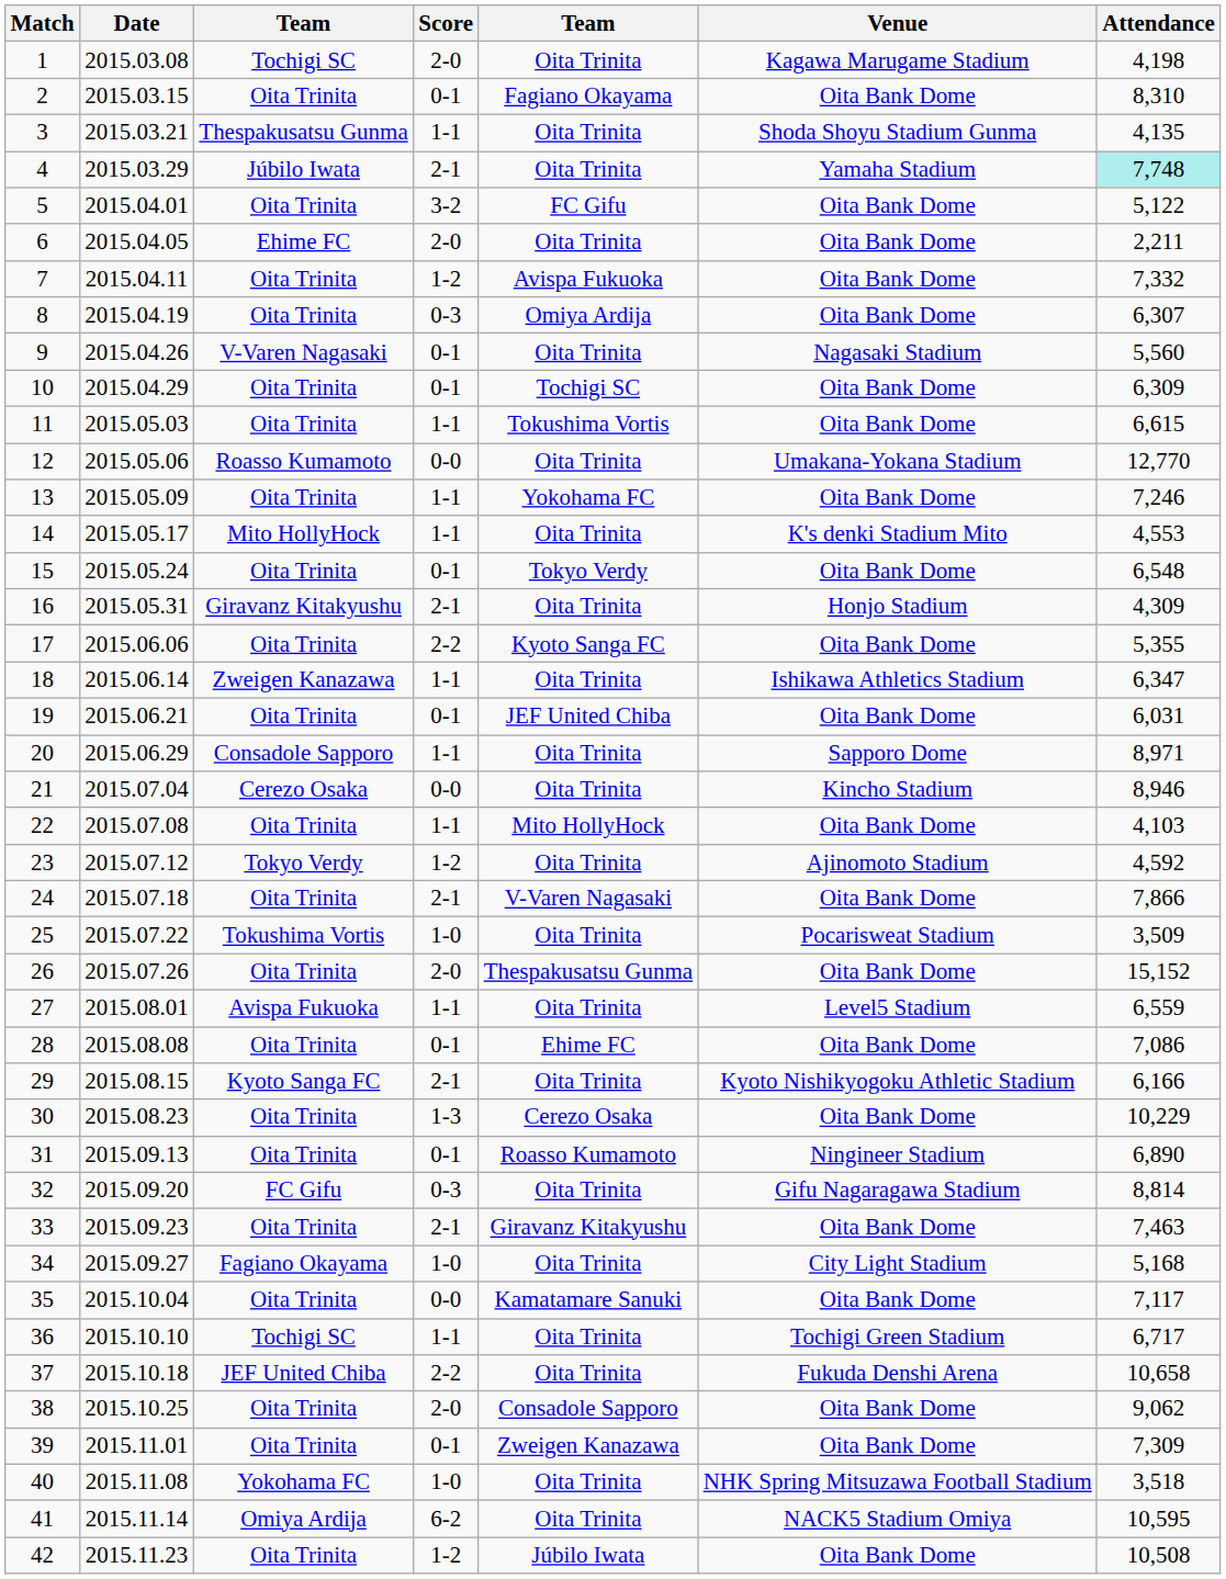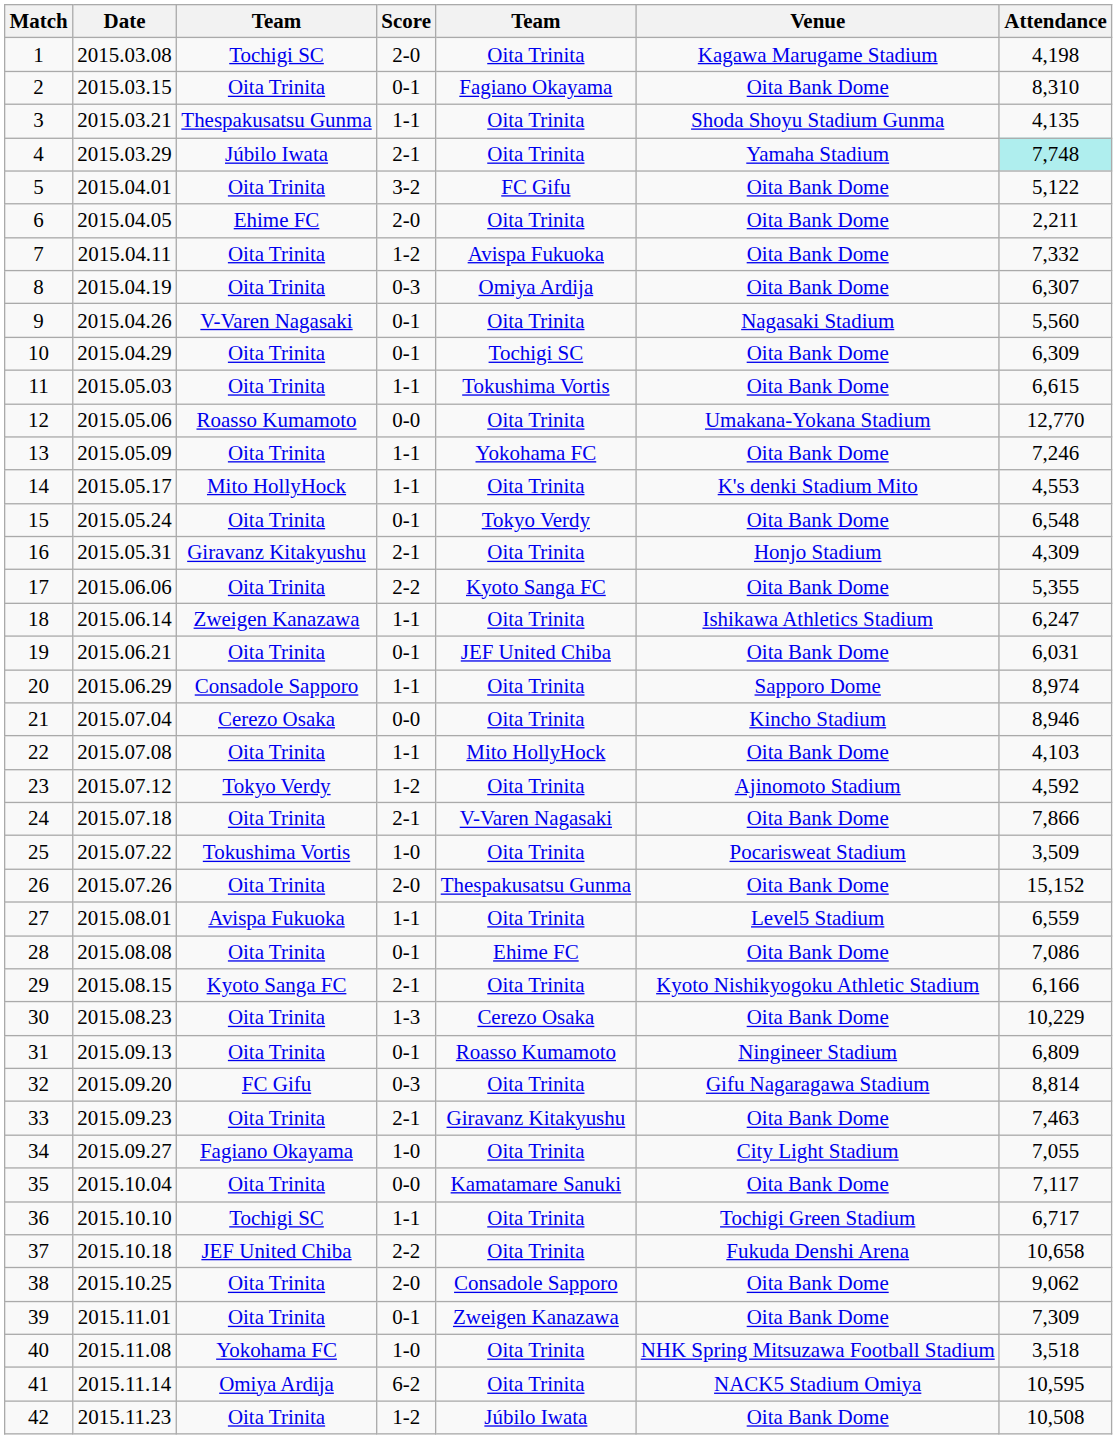 <table class="wikitable" style="text-align:center;">
 <tr>
 <th>Match</th>
 <th>Date</th>
 <th>Team</th>
 <th>Score</th>
 <th>Team</th>
 <th>Venue</th>
 <th>Attendance</th>
 </tr>
 <tr>
 <td>1</td>
 <td>2015.03.08</td>
 <td><a href='#'>Tochigi SC</a></td>
 <td>2-0</td>
 <td><a href='#'>Oita Trinita</a></td>
 <td><a href='#'>Kagawa Marugame Stadium</a></td>
 <td>4,198</td>
 </tr>
 <tr>
 <td>2</td>
 <td>2015.03.15</td>
 <td><a href='#'>Oita Trinita</a></td>
 <td>0-1</td>
 <td><a href='#'>Fagiano Okayama</a></td>
 <td><a href='#'>Oita Bank Dome</a></td>
 <td>8,310</td>
 </tr>
 <tr>
 <td>3</td>
 <td>2015.03.21</td>
 <td><a href='#'>Thespakusatsu Gunma</a></td>
 <td>1-1</td>
 <td><a href='#'>Oita Trinita</a></td>
 <td><a href='#'>Shoda Shoyu Stadium Gunma</a></td>
 <td>4,135</td>
 </tr>
 <tr>
 <td>4</td>
 <td>2015.03.29</td>
 <td><a href='#'>Júbilo Iwata</a></td>
 <td>2-1</td>
 <td><a href='#'>Oita Trinita</a></td>
 <td><a href='#'>Yamaha Stadium</a></td>
 <td style="background: paleturquoise;">7,748</td>
 </tr>
 <tr>
 <td>5</td>
 <td>2015.04.01</td>
 <td><a href='#'>Oita Trinita</a></td>
 <td>3-2</td>
 <td><a href='#'>FC Gifu</a></td>
 <td><a href='#'>Oita Bank Dome</a></td>
 <td>5,122</td>
 </tr>
 <tr>
 <td>6</td>
 <td>2015.04.05</td>
 <td><a href='#'>Ehime FC</a></td>
 <td>2-0</td>
 <td><a href='#'>Oita Trinita</a></td>
 <td><a href='#'>Oita Bank Dome</a></td>
 <td>2,211</td>
 </tr>
 <tr>
 <td>7</td>
 <td>2015.04.11</td>
 <td><a href='#'>Oita Trinita</a></td>
 <td>1-2</td>
 <td><a href='#'>Avispa Fukuoka</a></td>
 <td><a href='#'>Oita Bank Dome</a></td>
 <td>7,332</td>
 </tr>
 <tr>
 <td>8</td>
 <td>2015.04.19</td>
 <td><a href='#'>Oita Trinita</a></td>
 <td>0-3</td>
 <td><a href='#'>Omiya Ardija</a></td>
 <td><a href='#'>Oita Bank Dome</a></td>
 <td>6,307</td>
 </tr>
 <tr>
 <td>9</td>
 <td>2015.04.26</td>
 <td><a href='#'>V-Varen Nagasaki</a></td>
 <td>0-1</td>
 <td><a href='#'>Oita Trinita</a></td>
 <td><a href='#'>Nagasaki Stadium</a></td>
 <td>5,560</td>
 </tr>
 <tr>
 <td>10</td>
 <td>2015.04.29</td>
 <td><a href='#'>Oita Trinita</a></td>
 <td>0-1</td>
 <td><a href='#'>Tochigi SC</a></td>
 <td><a href='#'>Oita Bank Dome</a></td>
 <td>6,309</td>
 </tr>
 <tr>
 <td>11</td>
 <td>2015.05.03</td>
 <td><a href='#'>Oita Trinita</a></td>
 <td>1-1</td>
 <td><a href='#'>Tokushima Vortis</a></td>
 <td><a href='#'>Oita Bank Dome</a></td>
 <td>6,615</td>
 </tr>
 <tr>
 <td>12</td>
 <td>2015.05.06</td>
 <td><a href='#'>Roasso Kumamoto</a></td>
 <td>0-0</td>
 <td><a href='#'>Oita Trinita</a></td>
 <td><a href='#'>Umakana-Yokana Stadium</a></td>
 <td>12,770</td>
 </tr>
 <tr>
 <td>13</td>
 <td>2015.05.09</td>
 <td><a href='#'>Oita Trinita</a></td>
 <td>1-1</td>
 <td><a href='#'>Yokohama FC</a></td>
 <td><a href='#'>Oita Bank Dome</a></td>
 <td>7,246</td>
 </tr>
 <tr>
 <td>14</td>
 <td>2015.05.17</td>
 <td><a href='#'>Mito HollyHock</a></td>
 <td>1-1</td>
 <td><a href='#'>Oita Trinita</a></td>
 <td><a href='#'>K's denki Stadium Mito</a></td>
 <td>4,553</td>
 </tr>
 <tr>
 <td>15</td>
 <td>2015.05.24</td>
 <td><a href='#'>Oita Trinita</a></td>
 <td>0-1</td>
 <td><a href='#'>Tokyo Verdy</a></td>
 <td><a href='#'>Oita Bank Dome</a></td>
 <td>6,548</td>
 </tr>
 <tr>
 <td>16</td>
 <td>2015.05.31</td>
 <td><a href='#'>Giravanz Kitakyushu</a></td>
 <td>2-1</td>
 <td><a href='#'>Oita Trinita</a></td>
 <td><a href='#'>Honjo Stadium</a></td>
 <td>4,309</td>
 </tr>
 <tr>
 <td>17</td>
 <td>2015.06.06</td>
 <td><a href='#'>Oita Trinita</a></td>
 <td>2-2</td>
 <td><a href='#'>Kyoto Sanga FC</a></td>
 <td><a href='#'>Oita Bank Dome</a></td>
 <td>5,355</td>
 </tr>
 <tr>
 <td>18</td>
 <td>2015.06.14</td>
 <td><a href='#'>Zweigen Kanazawa</a></td>
 <td>1-1</td>
 <td><a href='#'>Oita Trinita</a></td>
 <td><a href='#'>Ishikawa Athletics Stadium</a></td>
-<td>6,347</td>
+<td>6,247</td>
 </tr>
 <tr>
 <td>19</td>
 <td>2015.06.21</td>
 <td><a href='#'>Oita Trinita</a></td>
 <td>0-1</td>
 <td><a href='#'>JEF United Chiba</a></td>
 <td><a href='#'>Oita Bank Dome</a></td>
 <td>6,031</td>
 </tr>
 <tr>
 <td>20</td>
 <td>2015.06.29</td>
 <td><a href='#'>Consadole Sapporo</a></td>
 <td>1-1</td>
 <td><a href='#'>Oita Trinita</a></td>
 <td><a href='#'>Sapporo Dome</a></td>
-<td>8,971</td>
+<td>8,974</td>
 </tr>
 <tr>
 <td>21</td>
 <td>2015.07.04</td>
 <td><a href='#'>Cerezo Osaka</a></td>
 <td>0-0</td>
 <td><a href='#'>Oita Trinita</a></td>
 <td><a href='#'>Kincho Stadium</a></td>
 <td>8,946</td>
 </tr>
 <tr>
 <td>22</td>
 <td>2015.07.08</td>
 <td><a href='#'>Oita Trinita</a></td>
 <td>1-1</td>
 <td><a href='#'>Mito HollyHock</a></td>
 <td><a href='#'>Oita Bank Dome</a></td>
 <td>4,103</td>
 </tr>
 <tr>
 <td>23</td>
 <td>2015.07.12</td>
 <td><a href='#'>Tokyo Verdy</a></td>
 <td>1-2</td>
 <td><a href='#'>Oita Trinita</a></td>
 <td><a href='#'>Ajinomoto Stadium</a></td>
 <td>4,592</td>
 </tr>
 <tr>
 <td>24</td>
 <td>2015.07.18</td>
 <td><a href='#'>Oita Trinita</a></td>
 <td>2-1</td>
 <td><a href='#'>V-Varen Nagasaki</a></td>
 <td><a href='#'>Oita Bank Dome</a></td>
 <td>7,866</td>
 </tr>
 <tr>
 <td>25</td>
 <td>2015.07.22</td>
 <td><a href='#'>Tokushima Vortis</a></td>
 <td>1-0</td>
 <td><a href='#'>Oita Trinita</a></td>
 <td><a href='#'>Pocarisweat Stadium</a></td>
 <td>3,509</td>
 </tr>
 <tr>
 <td>26</td>
 <td>2015.07.26</td>
 <td><a href='#'>Oita Trinita</a></td>
 <td>2-0</td>
 <td><a href='#'>Thespakusatsu Gunma</a></td>
 <td><a href='#'>Oita Bank Dome</a></td>
 <td>15,152</td>
 </tr>
 <tr>
 <td>27</td>
 <td>2015.08.01</td>
 <td><a href='#'>Avispa Fukuoka</a></td>
 <td>1-1</td>
 <td><a href='#'>Oita Trinita</a></td>
 <td><a href='#'>Level5 Stadium</a></td>
 <td>6,559</td>
 </tr>
 <tr>
 <td>28</td>
 <td>2015.08.08</td>
 <td><a href='#'>Oita Trinita</a></td>
 <td>0-1</td>
 <td><a href='#'>Ehime FC</a></td>
 <td><a href='#'>Oita Bank Dome</a></td>
 <td>7,086</td>
 </tr>
 <tr>
 <td>29</td>
 <td>2015.08.15</td>
 <td><a href='#'>Kyoto Sanga FC</a></td>
 <td>2-1</td>
 <td><a href='#'>Oita Trinita</a></td>
 <td><a href='#'>Kyoto Nishikyogoku Athletic Stadium</a></td>
 <td>6,166</td>
 </tr>
 <tr>
 <td>30</td>
 <td>2015.08.23</td>
 <td><a href='#'>Oita Trinita</a></td>
 <td>1-3</td>
 <td><a href='#'>Cerezo Osaka</a></td>
 <td><a href='#'>Oita Bank Dome</a></td>
 <td>10,229</td>
 </tr>
 <tr>
 <td>31</td>
 <td>2015.09.13</td>
 <td><a href='#'>Oita Trinita</a></td>
 <td>0-1</td>
 <td><a href='#'>Roasso Kumamoto</a></td>
 <td><a href='#'>Ningineer Stadium</a></td>
-<td>6,890</td>
+<td>6,809</td>
 </tr>
 <tr>
 <td>32</td>
 <td>2015.09.20</td>
 <td><a href='#'>FC Gifu</a></td>
 <td>0-3</td>
 <td><a href='#'>Oita Trinita</a></td>
 <td><a href='#'>Gifu Nagaragawa Stadium</a></td>
 <td>8,814</td>
 </tr>
 <tr>
 <td>33</td>
 <td>2015.09.23</td>
 <td><a href='#'>Oita Trinita</a></td>
 <td>2-1</td>
 <td><a href='#'>Giravanz Kitakyushu</a></td>
 <td><a href='#'>Oita Bank Dome</a></td>
 <td>7,463</td>
 </tr>
 <tr>
 <td>34</td>
 <td>2015.09.27</td>
 <td><a href='#'>Fagiano Okayama</a></td>
 <td>1-0</td>
 <td><a href='#'>Oita Trinita</a></td>
 <td><a href='#'>City Light Stadium</a></td>
-<td>5,168</td>
+<td>7,055</td>
 </tr>
 <tr>
 <td>35</td>
 <td>2015.10.04</td>
 <td><a href='#'>Oita Trinita</a></td>
 <td>0-0</td>
 <td><a href='#'>Kamatamare Sanuki</a></td>
 <td><a href='#'>Oita Bank Dome</a></td>
 <td>7,117</td>
 </tr>
 <tr>
 <td>36</td>
 <td>2015.10.10</td>
 <td><a href='#'>Tochigi SC</a></td>
 <td>1-1</td>
 <td><a href='#'>Oita Trinita</a></td>
 <td><a href='#'>Tochigi Green Stadium</a></td>
 <td>6,717</td>
 </tr>
 <tr>
 <td>37</td>
 <td>2015.10.18</td>
 <td><a href='#'>JEF United Chiba</a></td>
 <td>2-2</td>
 <td><a href='#'>Oita Trinita</a></td>
 <td><a href='#'>Fukuda Denshi Arena</a></td>
 <td>10,658</td>
 </tr>
 <tr>
 <td>38</td>
 <td>2015.10.25</td>
 <td><a href='#'>Oita Trinita</a></td>
 <td>2-0</td>
 <td><a href='#'>Consadole Sapporo</a></td>
 <td><a href='#'>Oita Bank Dome</a></td>
 <td>9,062</td>
 </tr>
 <tr>
 <td>39</td>
 <td>2015.11.01</td>
 <td><a href='#'>Oita Trinita</a></td>
 <td>0-1</td>
 <td><a href='#'>Zweigen Kanazawa</a></td>
 <td><a href='#'>Oita Bank Dome</a></td>
 <td>7,309</td>
 </tr>
 <tr>
 <td>40</td>
 <td>2015.11.08</td>
 <td><a href='#'>Yokohama FC</a></td>
 <td>1-0</td>
 <td><a href='#'>Oita Trinita</a></td>
 <td><a href='#'>NHK Spring Mitsuzawa Football Stadium</a></td>
 <td>3,518</td>
 </tr>
 <tr>
 <td>41</td>
 <td>2015.11.14</td>
 <td><a href='#'>Omiya Ardija</a></td>
 <td>6-2</td>
 <td><a href='#'>Oita Trinita</a></td>
 <td><a href='#'>NACK5 Stadium Omiya</a></td>
 <td>10,595</td>
 </tr>
 <tr>
 <td>42</td>
 <td>2015.11.23</td>
 <td><a href='#'>Oita Trinita</a></td>
 <td>1-2</td>
 <td><a href='#'>Júbilo Iwata</a></td>
 <td><a href='#'>Oita Bank Dome</a></td>
 <td>10,508</td>
 </tr>
 </table>
